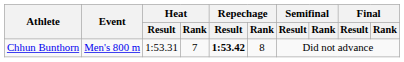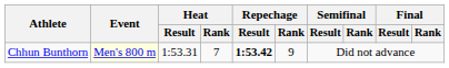 <table class="wikitable" style="font-size:90%">
 <tr>
 <th rowspan="2">Athlete</th>
 <th rowspan="2">Event</th>
 <th colspan="2">Heat</th>
 <th colspan="2">Repechage</th>
 <th colspan="2">Semifinal</th>
 <th colspan="2">Final</th>
 </tr>
 <tr style="font-size:95%">
 <th>Result</th>
 <th>Rank</th>
 <th>Result</th>
 <th>Rank</th>
 <th>Result</th>
 <th>Rank</th>
 <th>Result</th>
 <th>Rank</th>
 </tr>
 <tr align=center>
 <td align=left><a href='#'>Chhun Bunthorn</a></td>
-<td align=left><a href='#'>Men's 800 m</a></td>
+<td align=left style="background: lightyellow;"><a href='#'>Men's 800 m</a></td>
 <td>1:53.31</td>
 <td>7</td>
 <td><strong>1:53.42</strong></td>
-<td>8</td>
+<td>9</td>
 <td colspan=4>Did not advance</td>
 </tr>
 </table>
